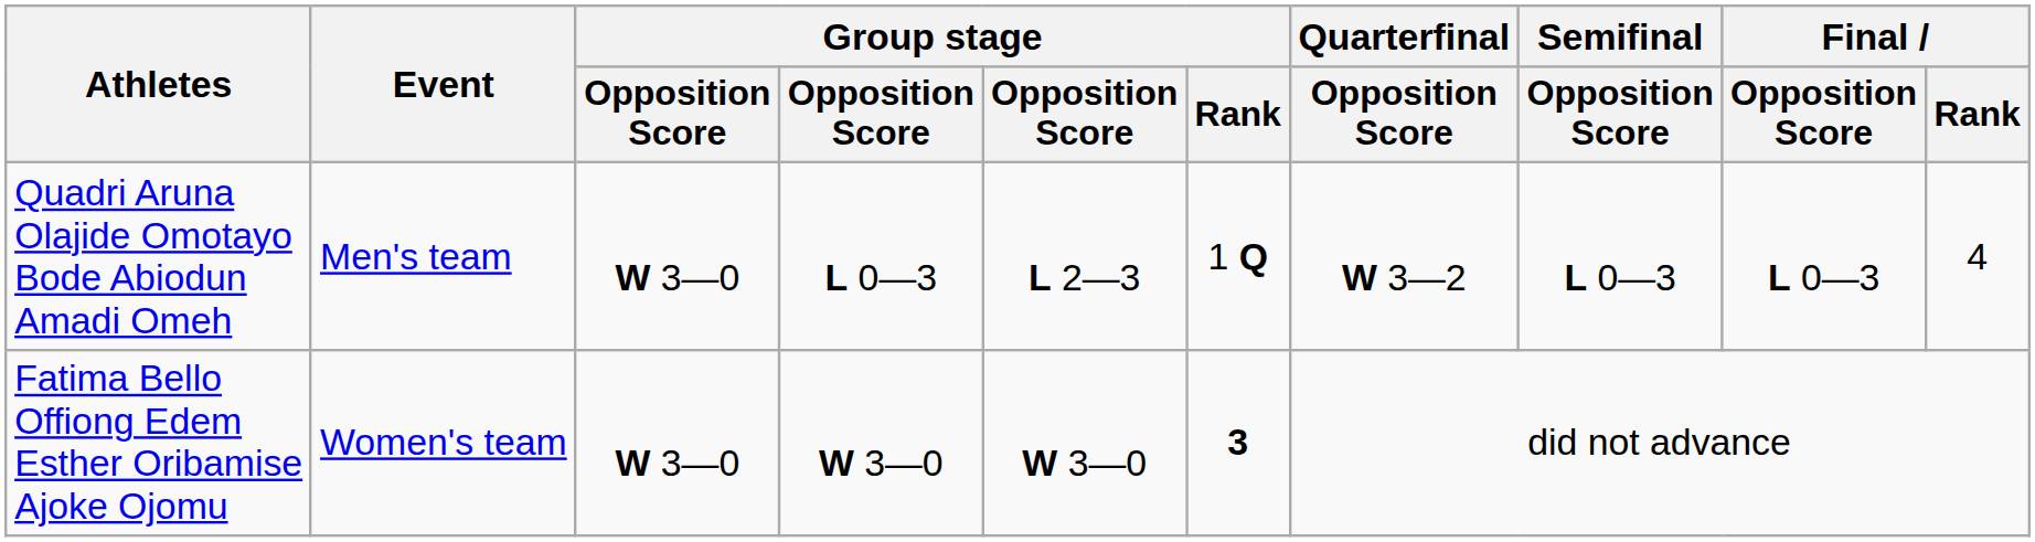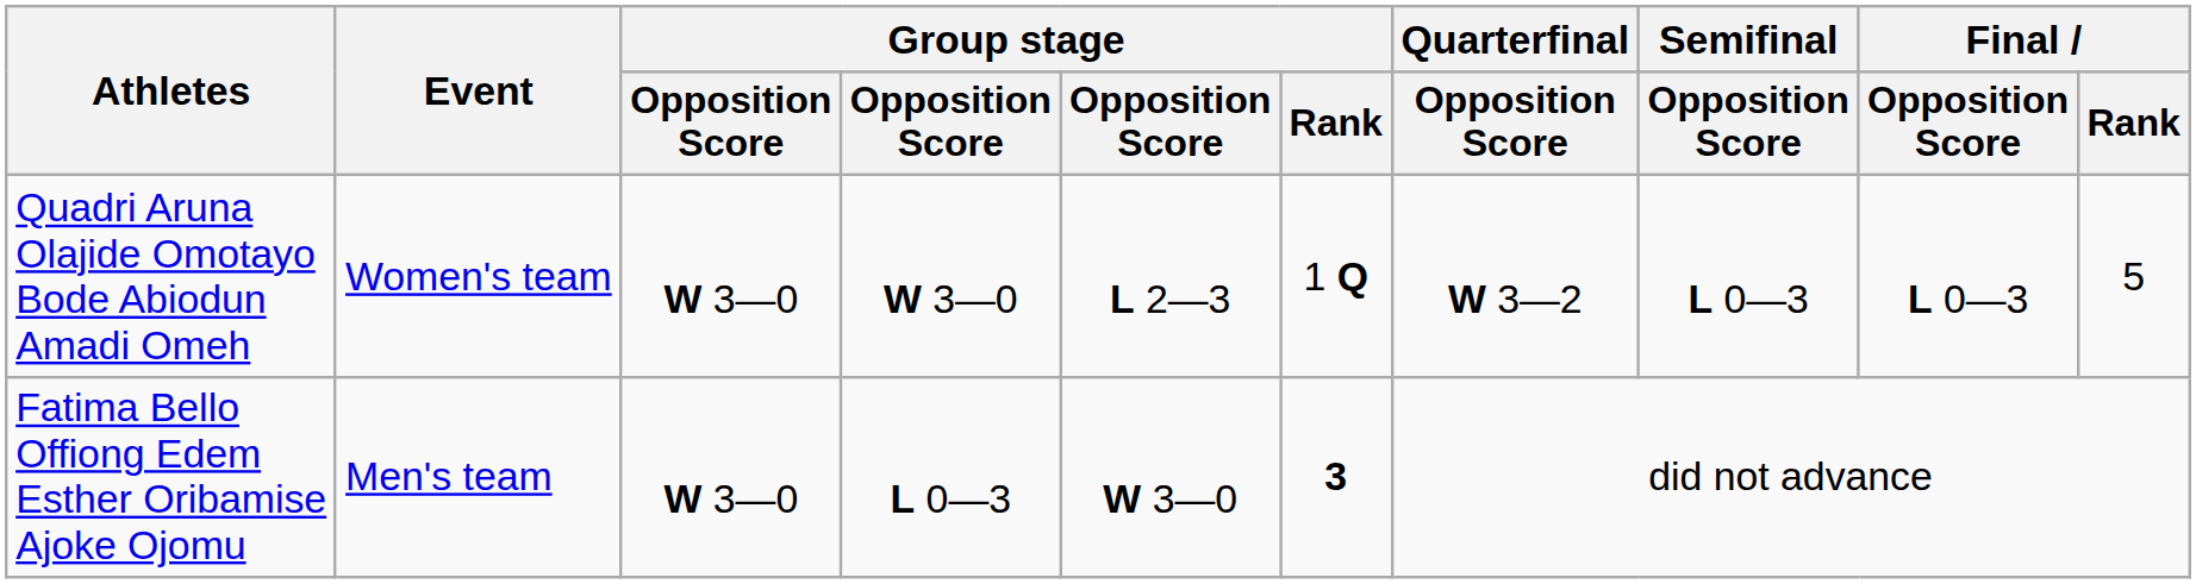 <table class=wikitable style=font-size:88%;text-align:center>
 <tr>
 <th rowspan=2>Athletes</th>
 <th rowspan=2>Event</th>
 <th colspan=4>Group stage</th>
 <th>Quarterfinal</th>
 <th>Semifinal</th>
 <th colspan=2>Final / </th>
 </tr>
 <tr style=font-size:95%>
 <th>Opposition<br>Score</th>
 <th>Opposition<br>Score</th>
 <th>Opposition<br>Score</th>
 <th>Rank</th>
 <th>Opposition<br>Score</th>
 <th>Opposition<br>Score</th>
 <th>Opposition<br>Score</th>
 <th>Rank</th>
 </tr>
 <tr>
 <td align=left><a href='#'>Quadri Aruna</a> <br> <a href='#'>Olajide Omotayo</a> <br> <a href='#'>Bode Abiodun</a> <br><a href='#'>Amadi Omeh</a></td>
-<td align=left><a href='#'>Men's team</a></td>
+<td align=left><a href='#'>Women's team</a></td>
 <td><br><strong>W</strong> 3―0</td>
-<td><br><strong>L</strong> 0―3</td>
+<td><br><strong>W</strong> 3―0</td>
 <td><br><strong>L</strong> 2―3</td>
 <td>1 <strong>Q</strong></td>
 <td><br><strong>W</strong> 3―2</td>
 <td><br><strong>L</strong> 0―3</td>
 <td><br><strong>L</strong> 0―3</td>
-<td>4</td>
+<td>5</td>
 </tr>
 <tr>
 <td align=left><a href='#'>Fatima Bello</a> <br> <a href='#'>Offiong Edem</a> <br><a href='#'>Esther Oribamise</a> <br><a href='#'>Ajoke Ojomu</a></td>
-<td align=left><a href='#'>Women's team</a></td>
+<td align=left><a href='#'>Men's team</a></td>
 <td><br><strong>W</strong> 3―0</td>
-<td><br><strong>W</strong> 3―0</td>
+<td><br><strong>L</strong> 0―3</td>
 <td><br><strong>W</strong> 3―0</td>
 <td><strong>3</strong></td>
 <td colspan=4>did not advance</td>
 </tr>
 </table>
